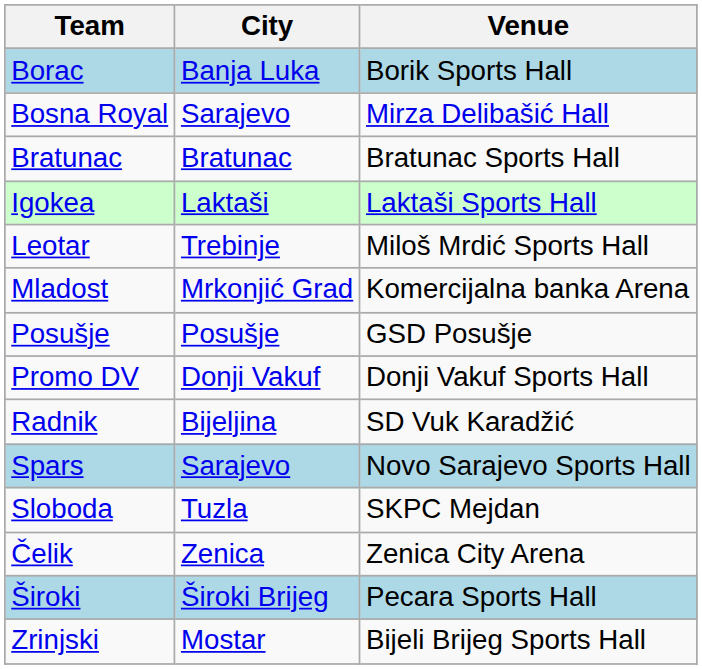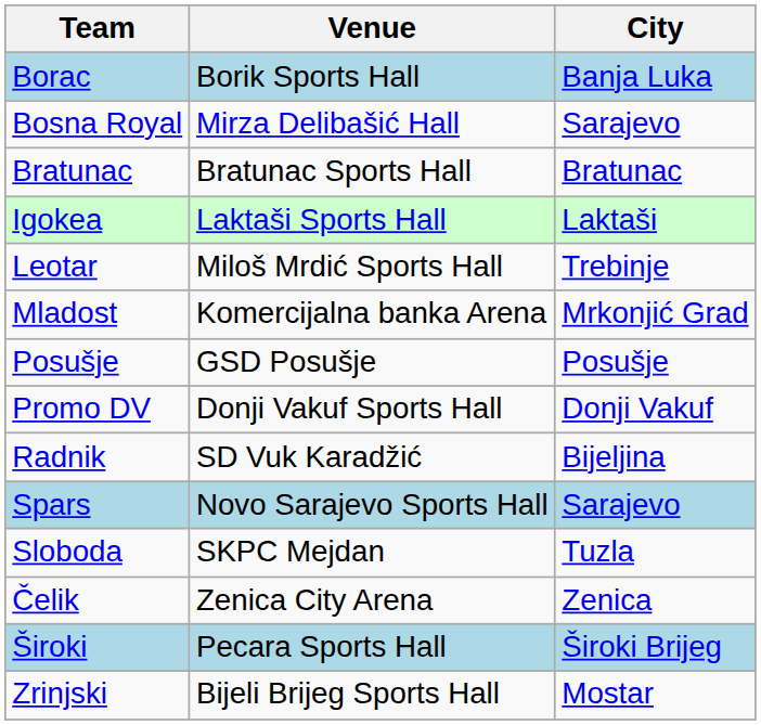 <table class="wikitable sortable">
 <tr>
 <th>Team</th>
+<th>Venue</th>
 <th>City</th>
-<th>Venue</th>
 </tr>
 <tr bgcolor="lightblue">
 <td><a href='#'>Borac</a></td>
+<td>Borik Sports Hall</td>
 <td><a href='#'>Banja Luka</a></td>
-<td>Borik Sports Hall</td>
 </tr>
 <tr>
 <td><a href='#'>Bosna Royal</a></td>
+<td><a href='#'>Mirza Delibašić Hall</a></td>
 <td><a href='#'>Sarajevo</a></td>
-<td><a href='#'>Mirza Delibašić Hall</a></td>
 </tr>
 <tr>
 <td><a href='#'>Bratunac</a></td>
+<td>Bratunac Sports Hall</td>
 <td><a href='#'>Bratunac</a></td>
-<td>Bratunac Sports Hall</td>
 </tr>
 <tr bgcolor="#ccffcc">
 <td><a href='#'>Igokea</a></td>
+<td><a href='#'>Laktaši Sports Hall</a></td>
 <td><a href='#'>Laktaši</a></td>
-<td><a href='#'>Laktaši Sports Hall</a></td>
 </tr>
 <tr>
 <td><a href='#'>Leotar</a></td>
+<td>Miloš Mrdić Sports Hall</td>
 <td><a href='#'>Trebinje</a></td>
-<td>Miloš Mrdić Sports Hall</td>
 </tr>
 <tr>
 <td><a href='#'>Mladost</a></td>
+<td>Komercijalna banka Arena</td>
 <td><a href='#'>Mrkonjić Grad</a></td>
-<td>Komercijalna banka Arena</td>
 </tr>
 <tr>
 <td><a href='#'>Posušje</a></td>
+<td>GSD Posušje</td>
 <td><a href='#'>Posušje</a></td>
-<td>GSD Posušje</td>
 </tr>
 <tr>
 <td><a href='#'>Promo DV</a></td>
+<td>Donji Vakuf Sports Hall</td>
 <td><a href='#'>Donji Vakuf</a></td>
-<td>Donji Vakuf Sports Hall</td>
 </tr>
 <tr>
 <td><a href='#'>Radnik</a></td>
+<td>SD Vuk Karadžić</td>
 <td><a href='#'>Bijeljina</a></td>
-<td>SD Vuk Karadžić</td>
 </tr>
 <tr bgcolor="lightblue">
 <td><a href='#'>Spars</a></td>
+<td>Novo Sarajevo Sports Hall</td>
 <td><a href='#'>Sarajevo</a></td>
-<td>Novo Sarajevo Sports Hall</td>
 </tr>
 <tr>
 <td><a href='#'>Sloboda</a></td>
+<td>SKPC Mejdan</td>
 <td><a href='#'>Tuzla</a></td>
-<td>SKPC Mejdan</td>
 </tr>
 <tr>
 <td><a href='#'>Čelik</a></td>
+<td>Zenica City Arena</td>
 <td><a href='#'>Zenica</a></td>
-<td>Zenica City Arena</td>
 </tr>
 <tr bgcolor="lightblue">
 <td><a href='#'>Široki</a></td>
+<td>Pecara Sports Hall</td>
 <td><a href='#'>Široki Brijeg</a></td>
-<td>Pecara Sports Hall</td>
 </tr>
 <tr>
 <td><a href='#'>Zrinjski</a></td>
+<td>Bijeli Brijeg Sports Hall</td>
 <td><a href='#'>Mostar</a></td>
-<td>Bijeli Brijeg Sports Hall</td>
 </tr>
 </table>
